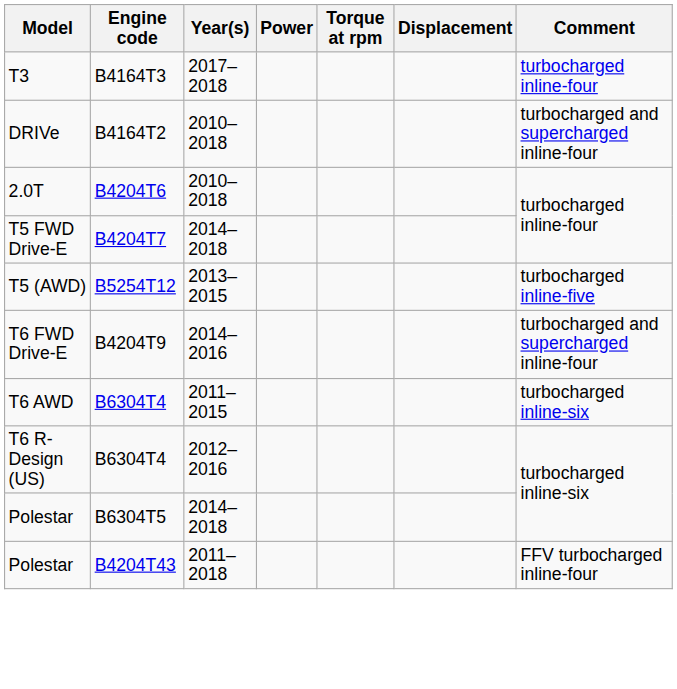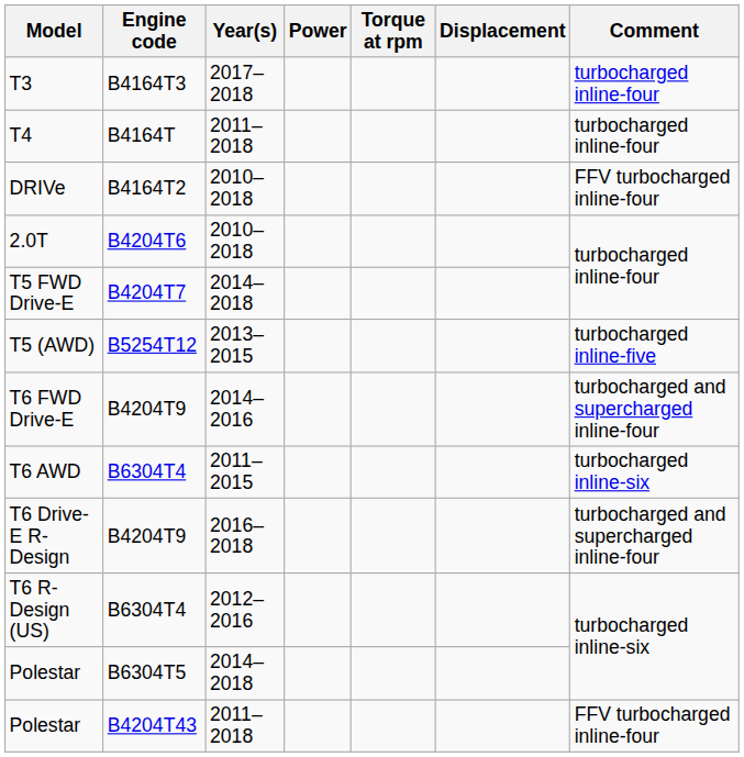 <table class="wikitable collapsible sortable">
 <tr>
 <th>Model</th>
 <th>Engine code</th>
 <th>Year(s)</th>
 <th>Power</th>
 <th>Torque at rpm</th>
 <th>Displacement</th>
 <th>Comment</th>
 </tr>
 <tr>
 <td>T3</td>
 <td>B4164T3</td>
 <td>2017–2018</td>
 <td></td>
 <td></td>
 <td></td>
 <td><a href='#'>turbocharged</a> <a href='#'>inline-four</a></td>
 </tr>
 <tr>
+<td>T4</td>
+<td>B4164T</td>
+<td>2011–2018</td>
+<td></td>
+<td></td>
+<td></td>
+<td>turbocharged inline-four</td>
+</tr>
+<tr>
 <td>DRIVe</td>
 <td>B4164T2</td>
 <td>2010–2018</td>
 <td></td>
 <td></td>
 <td></td>
-<td>turbocharged and <a href='#'>supercharged</a> inline-four</td>
+<td>FFV turbocharged inline-four</td>
 </tr>
 <tr>
 <td>2.0T</td>
 <td><a href='#'>B4204T6</a></td>
 <td>2010–2018</td>
 <td></td>
 <td></td>
 <td></td>
 <td rowspan="2">turbocharged inline-four</td>
 </tr>
 <tr>
 <td>T5 FWD Drive-E</td>
 <td><a href='#'>B4204T7</a></td>
 <td>2014–2018</td>
 <td></td>
 <td></td>
 <td></td>
 </tr>
 <tr>
 <td>T5 (AWD)</td>
 <td><a href='#'>B5254T12</a></td>
 <td>2013–2015</td>
 <td></td>
 <td></td>
 <td></td>
 <td>turbocharged <a href='#'>inline-five</a></td>
 </tr>
 <tr>
 <td>T6 FWD Drive-E</td>
 <td>B4204T9</td>
 <td>2014–2016</td>
 <td></td>
 <td></td>
 <td></td>
 <td>turbocharged and <a href='#'>supercharged</a> inline-four</td>
 </tr>
 <tr>
 <td>T6 AWD</td>
 <td><a href='#'>B6304T4</a></td>
 <td>2011–2015</td>
 <td></td>
 <td></td>
 <td></td>
 <td>turbocharged <a href='#'>inline-six</a></td>
 </tr>
 <tr>
+<td>T6 Drive-E R-Design</td>
+<td>B4204T9</td>
+<td>2016–2018</td>
+<td></td>
+<td></td>
+<td></td>
+<td>turbocharged and supercharged inline-four</td>
+</tr>
+<tr>
 <td>T6 R-Design (US)</td>
 <td>B6304T4</td>
 <td>2012–2016</td>
 <td></td>
 <td></td>
 <td></td>
 <td rowspan="2">turbocharged inline-six</td>
 </tr>
 <tr>
 <td>Polestar</td>
 <td>B6304T5</td>
 <td>2014–2018</td>
 <td></td>
 <td></td>
 <td></td>
 </tr>
 <tr>
 <td>Polestar</td>
 <td><a href='#'>B4204T43</a></td>
 <td>2011–2018</td>
 <td></td>
 <td></td>
 <td></td>
 <td>FFV turbocharged inline-four</td>
 </tr>
 </table>
